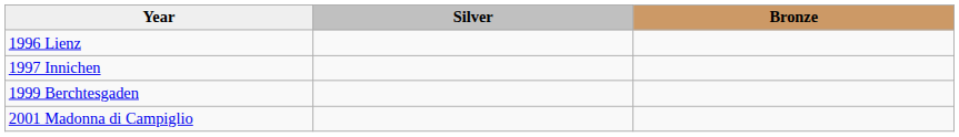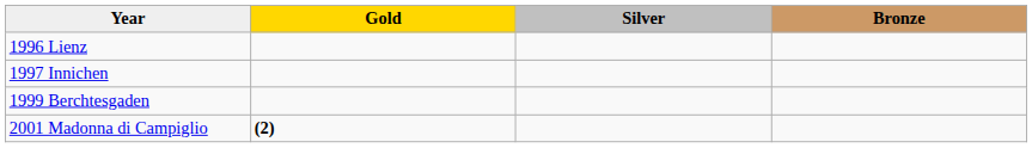 <table class="wikitable sortable" style="width:950px;">
 <tr>
 <th style="width:24%; background:#efefef;">Year</th>
+<th style="width:26%; background:gold">Gold</th>
 <th style="width:25%; background:silver">Silver</th>
 <th style="width:25%; background:#CC9966">Bronze</th>
 </tr>
 <tr>
 <td><a href='#'>1996 Lienz</a></td>
 <td></td>
 <td></td>
+<td></td>
 </tr>
 <tr>
 <td><a href='#'>1997 Innichen</a></td>
+<td></td>
 <td></td>
 <td></td>
 </tr>
 <tr>
 <td><a href='#'>1999 Berchtesgaden</a></td>
 <td></td>
 <td></td>
+<td></td>
 </tr>
 <tr>
 <td><a href='#'>2001 Madonna di Campiglio</a></td>
+<td> <strong>(2)</strong></td>
 <td></td>
 <td></td>
 </tr>
 </table>
